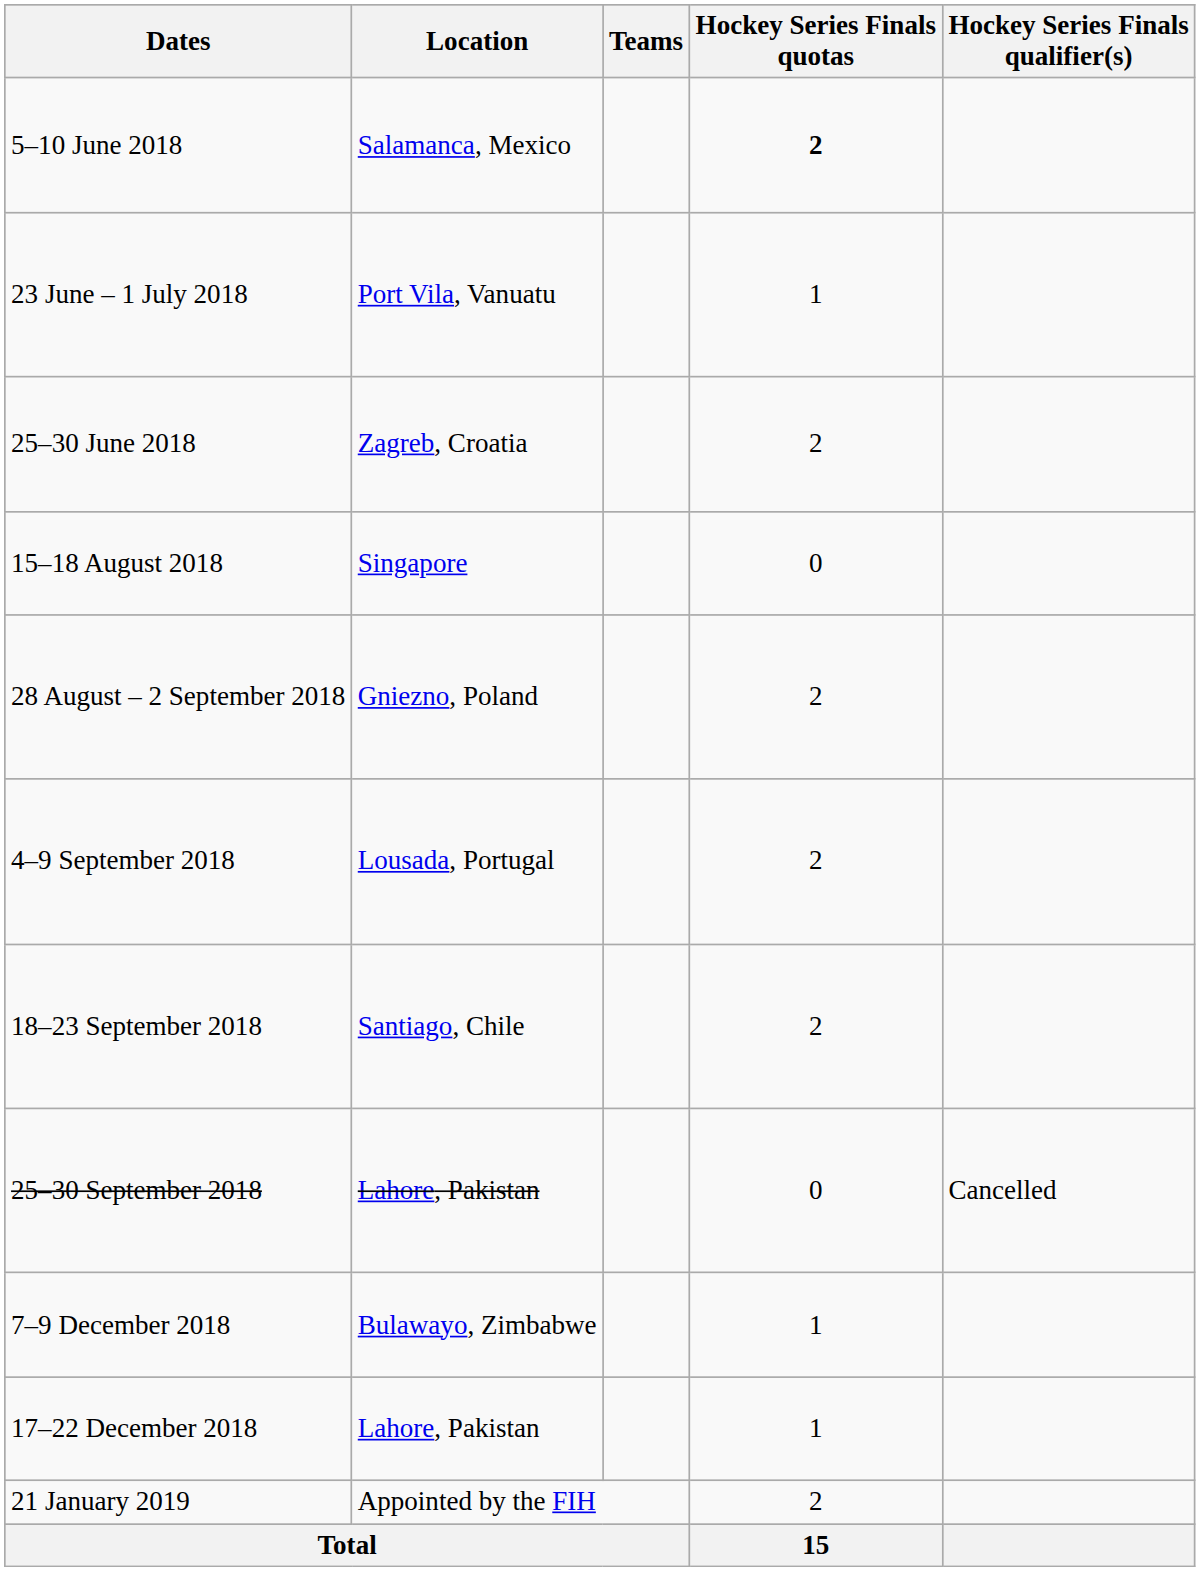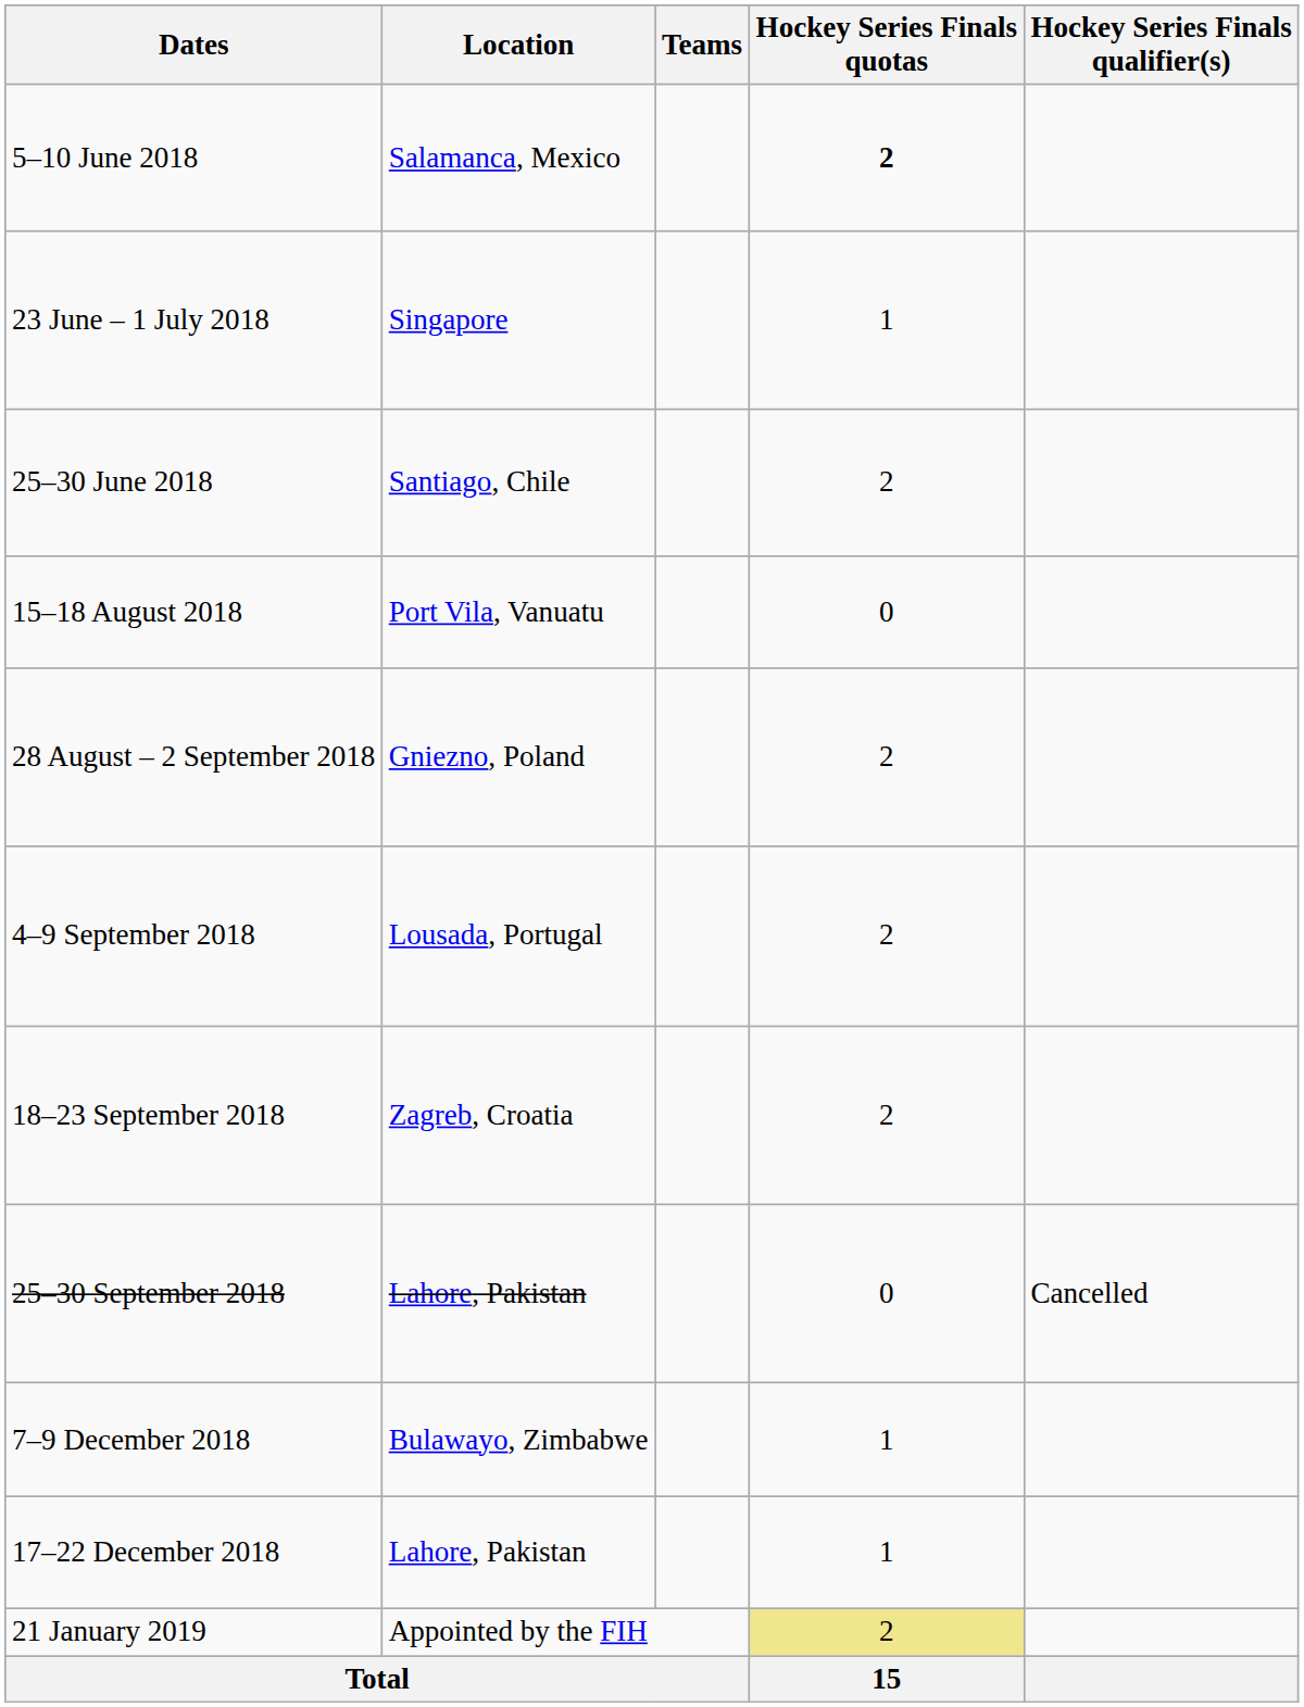 <table class=wikitable>
 <tr>
 <th>Dates</th>
 <th>Location</th>
 <th>Teams</th>
 <th>Hockey Series Finals<br>quotas</th>
 <th>Hockey Series Finals<br>qualifier(s)</th>
 </tr>
 <tr>
 <td>5–10 June 2018</td>
 <td><a href='#'>Salamanca</a>, Mexico</td>
 <td><br><br><br><br></td>
 <td align=center><strong>2</strong></td>
 <td><br></td>
 </tr>
 <tr>
 <td>23 June – 1 July 2018</td>
-<td><a href='#'>Port Vila</a>, Vanuatu</td>
+<td><a href='#'>Singapore</a></td>
 <td><br><br><br><br><br></td>
 <td align=center>1</td>
 <td><br><s></s></td>
 </tr>
 <tr>
 <td>25–30 June 2018</td>
-<td><a href='#'>Zagreb</a>, Croatia</td>
+<td><a href='#'>Santiago</a>, Chile</td>
 <td><br><br><br><br></td>
 <td align=center>2</td>
 <td><br></td>
 </tr>
 <tr>
 <td>15–18 August 2018</td>
-<td><a href='#'>Singapore</a></td>
+<td><a href='#'>Port Vila</a>, Vanuatu</td>
 <td><br><br><br></td>
 <td align=center>0</td>
 <td><s></s></td>
 </tr>
 <tr>
 <td>28 August – 2 September 2018</td>
 <td><a href='#'>Gniezno</a>, Poland</td>
 <td><br><br><br><br><br></td>
 <td align=center>2</td>
 <td><br></td>
 </tr>
 <tr>
 <td>4–9 September 2018</td>
 <td><a href='#'>Lousada</a>, Portugal</td>
 <td><br><br><br><br><br></td>
 <td align=center>2</td>
 <td><br></td>
 </tr>
 <tr>
 <td>18–23 September 2018</td>
-<td><a href='#'>Santiago</a>, Chile</td>
+<td><a href='#'>Zagreb</a>, Croatia</td>
 <td><br><br><br><br><br></td>
 <td align=center>2</td>
 <td><br></td>
 </tr>
 <tr>
 <td><s>25–30 September 2018</s></td>
 <td><s><a href='#'>Lahore</a>, Pakistan</s></td>
 <td><s><br><br><br><br><br></s></td>
 <td align=center>0</td>
 <td>Cancelled</td>
 </tr>
 <tr>
 <td>7–9 December 2018</td>
 <td><a href='#'>Bulawayo</a>, Zimbabwe</td>
 <td><br><br><br></td>
 <td align=center>1</td>
 <td></td>
 </tr>
 <tr>
 <td>17–22 December 2018</td>
 <td><a href='#'>Lahore</a>, Pakistan</td>
 <td><br><br><br></td>
 <td align=center>1</td>
 <td></td>
 </tr>
 <tr>
 <td>21 January 2019</td>
 <td colspan=2>Appointed by the <a href='#'>FIH</a></td>
-<td align=center>2</td>
+<td align=center style="background: khaki;">2</td>
 <td><br></td>
 </tr>
 <tr>
 <th colspan="3">Total</th>
 <th>15</th>
 <th></th>
 </tr>
 </table>
